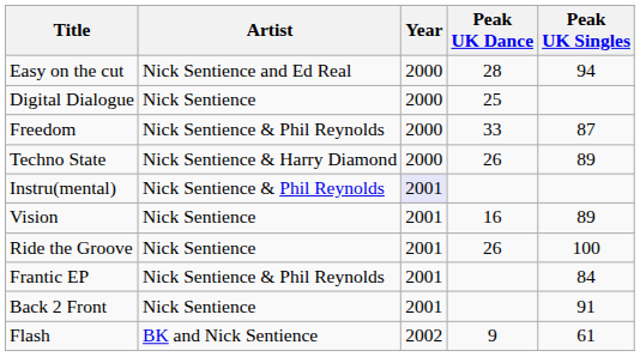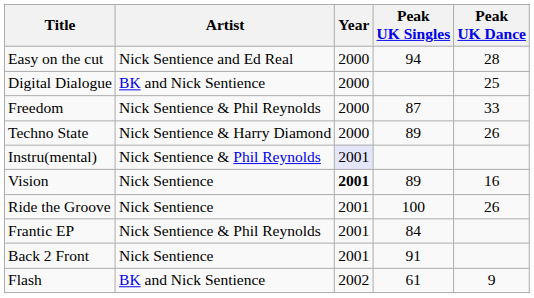 <table class="wikitable sortable">
 <tr>
 <th>Title</th>
 <th>Artist</th>
 <th>Year</th>
+<th>Peak <br><a href='#'>UK Singles</a></th>
 <th>Peak <br><a href='#'>UK Dance</a></th>
-<th>Peak <br><a href='#'>UK Singles</a></th>
 </tr>
 <tr>
 <td>Easy on the cut</td>
 <td>Nick Sentience and Ed Real</td>
 <td>2000</td>
+<td style="text-align:center;">94</td>
 <td style="text-align:center;">28</td>
-<td style="text-align:center;">94</td>
 </tr>
 <tr>
 <td>Digital Dialogue</td>
-<td>Nick Sentience</td>
+<td><a href='#'>BK</a> and Nick Sentience</td>
 <td>2000</td>
+<td></td>
 <td style="text-align:center;">25</td>
-<td></td>
 </tr>
 <tr>
 <td>Freedom</td>
 <td>Nick Sentience & Phil Reynolds</td>
 <td>2000</td>
+<td style="text-align:center;">87</td>
 <td style="text-align:center;">33</td>
-<td style="text-align:center;">87</td>
 </tr>
 <tr>
 <td>Techno State</td>
 <td>Nick Sentience & Harry Diamond</td>
 <td>2000</td>
+<td style="text-align:center;">89</td>
 <td style="text-align:center;">26</td>
-<td style="text-align:center;">89</td>
 </tr>
 <tr>
 <td>Instru(mental)</td>
 <td>Nick Sentience & <a href='#'>Phil Reynolds</a></td>
 <td style="background: lavender;">2001</td>
 <td></td>
 <td></td>
 </tr>
 <tr>
 <td>Vision</td>
 <td>Nick Sentience</td>
-<td>2001</td>
+<td><strong>2001</strong></td>
+<td style="text-align:center;">89</td>
 <td style="text-align:center;">16</td>
-<td style="text-align:center;">89</td>
 </tr>
 <tr>
 <td>Ride the Groove</td>
 <td>Nick Sentience</td>
 <td>2001</td>
+<td style="text-align:center;">100</td>
 <td style="text-align:center;">26</td>
-<td style="text-align:center;">100</td>
 </tr>
 <tr>
 <td>Frantic EP</td>
 <td>Nick Sentience & Phil Reynolds</td>
 <td>2001</td>
+<td style="text-align:center;">84</td>
 <td></td>
-<td style="text-align:center;">84</td>
 </tr>
 <tr>
 <td>Back 2 Front</td>
 <td>Nick Sentience</td>
 <td>2001</td>
+<td style="text-align:center;">91</td>
 <td></td>
-<td style="text-align:center;">91</td>
 </tr>
 <tr>
 <td>Flash</td>
 <td><a href='#'>BK</a> and Nick Sentience</td>
 <td>2002</td>
+<td style="text-align:center;">61</td>
 <td style="text-align:center;">9</td>
-<td style="text-align:center;">61</td>
 </tr>
 </table>
